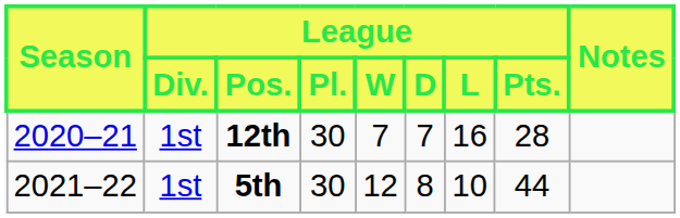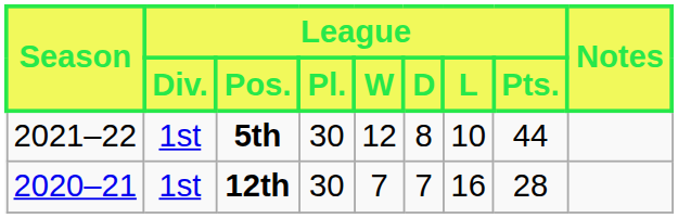 <table class="wikitable" style="text-align:center;">
 <tr style="background:#efefef;">
 <th rowspan="2" ! style="background:#F1F95B; color:#27E84A; border:2px solid #27E84A;" scope="col">Season</th>
 <th colspan="7" ! style="background:#F1F95B; color:#27E84A; border:2px solid #27E84A;" scope="col">League</th>
 <th rowspan="2" ! style="background:#F1F95B; color:#27E84A; border:2px solid #27E84A;" scope="col">Notes</th>
 </tr>
 <tr>
 <th style="background:#F1F95B; color:#27E84A; border:2px solid #27E84A;" scope="col">Div.</th>
 <th style="background:#F1F95B; color:#27E84A; border:2px solid #27E84A;" scope="col">Pos.</th>
 <th style="background:#F1F95B; color:#27E84A; border:2px solid #27E84A;" scope="col">Pl.</th>
 <th style="background:#F1F95B; color:#27E84A; border:2px solid #27E84A;" scope="col">W</th>
 <th style="background:#F1F95B; color:#27E84A; border:2px solid #27E84A;" scope="col">D</th>
 <th style="background:#F1F95B; color:#27E84A; border:2px solid #27E84A;" scope="col">L</th>
 <th style="background:#F1F95B; color:#27E84A; border:2px solid #27E84A;" scope="col">Pts.</th>
 </tr>
 <tr>
+<td>2021–22</td>
+<td><a href='#'>1st</a></td>
+<td><strong>5th</strong></td>
+<td>30</td>
+<td>12</td>
+<td>8</td>
+<td>10</td>
+<td>44</td>
+<td></td>
+</tr>
+<tr>
 <td><a href='#'>2020–21</a></td>
 <td><a href='#'>1st</a></td>
 <td><strong>12th</strong></td>
 <td>30</td>
 <td>7</td>
 <td>7</td>
 <td>16</td>
 <td>28</td>
 <td></td>
 </tr>
-<tr>
-<td>2021–22</td>
-<td><a href='#'>1st</a></td>
-<td><strong>5th</strong></td>
-<td>30</td>
-<td>12</td>
-<td>8</td>
-<td>10</td>
-<td>44</td>
-<td></td>
-</tr>
 </table>
